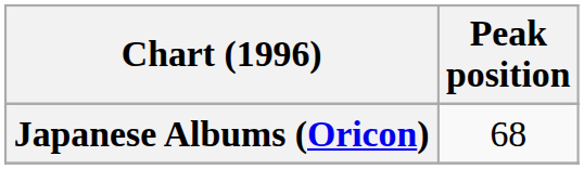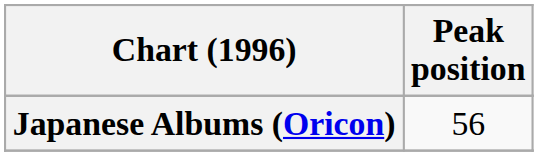 <table class="wikitable sortable plainrowheaders" style="text-align:center">
 <tr>
 <th scope="col">Chart (1996)</th>
 <th scope="col">Peak<br> position</th>
 </tr>
 <tr>
 </tr>
 <tr>
 </tr>
 <tr>
 <th scope="row">Japanese Albums (<a href='#'>Oricon</a>)</th>
-<td align="center">68</td>
+<td align="center">56</td>
 </tr>
 <tr>
 </tr>
 <tr>
 </tr>
 </table>
